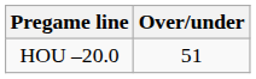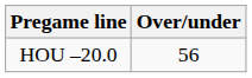 <table class="wikitable">
 <tr align="center">
 <th style=>Pregame line</th>
 <th style=>Over/under</th>
 </tr>
 <tr align="center">
 <td>HOU –20.0</td>
-<td>51</td>
+<td>56</td>
 </tr>
 </table>
